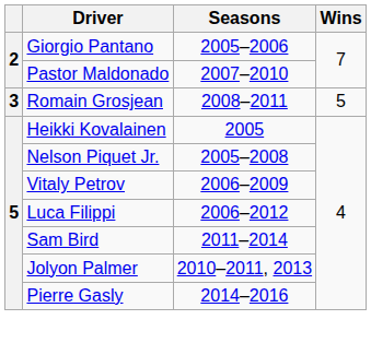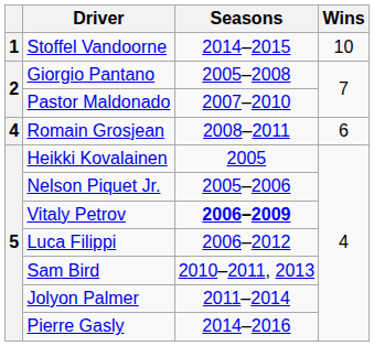 <table class="wikitable" style="text-align:center">
 <tr>
 <th></th>
 <th>Driver</th>
 <th>Seasons</th>
 <th>Wins</th>
 </tr>
 <tr>
+<th>1</th>
+<td align=left> <a href='#'>Stoffel Vandoorne</a></td>
+<td><a href='#'>2014</a>–<a href='#'>2015</a></td>
+<td>10</td>
+</tr>
+<tr>
 <th rowspan=2>2</th>
 <td align=left> <a href='#'>Giorgio Pantano</a></td>
-<td><a href='#'>2005</a>–<a href='#'>2006</a></td>
+<td><a href='#'>2005</a>–<a href='#'>2008</a></td>
 <td rowspan=2>7</td>
 </tr>
 <tr>
 <td align=left> <a href='#'>Pastor Maldonado</a></td>
 <td><a href='#'>2007</a>–<a href='#'>2010</a></td>
 </tr>
 <tr>
-<th>3</th>
+<th>4</th>
 <td align=left> <a href='#'>Romain Grosjean</a></td>
 <td><a href='#'>2008</a>–<a href='#'>2011</a></td>
-<td>5</td>
+<td>6</td>
 </tr>
 <tr>
 <th rowspan=7>5</th>
 <td align=left> <a href='#'>Heikki Kovalainen</a></td>
 <td><a href='#'>2005</a></td>
 <td rowspan=7>4</td>
 </tr>
 <tr>
 <td align=left> <a href='#'>Nelson Piquet Jr.</a></td>
-<td><a href='#'>2005</a>–<a href='#'>2008</a></td>
+<td><a href='#'>2005</a>–<a href='#'>2006</a></td>
 </tr>
 <tr>
 <td align=left> <a href='#'>Vitaly Petrov</a></td>
-<td><a href='#'>2006</a>–<a href='#'>2009</a></td>
+<td><strong><a href='#'>2006</a>–<a href='#'>2009</a></strong></td>
 </tr>
 <tr>
 <td align=left> <a href='#'>Luca Filippi</a></td>
 <td><a href='#'>2006</a>–<a href='#'>2012</a></td>
 </tr>
 <tr>
 <td align=left> <a href='#'>Sam Bird</a></td>
-<td><a href='#'>2011</a>–<a href='#'>2014</a></td>
+<td><a href='#'>2010</a>–<a href='#'>2011</a>, <a href='#'>2013</a></td>
 </tr>
 <tr>
 <td align=left> <a href='#'>Jolyon Palmer</a></td>
-<td><a href='#'>2010</a>–<a href='#'>2011</a>, <a href='#'>2013</a></td>
+<td><a href='#'>2011</a>–<a href='#'>2014</a></td>
 </tr>
 <tr>
 <td align=left> <a href='#'>Pierre Gasly</a></td>
 <td><a href='#'>2014</a>–<a href='#'>2016</a></td>
 </tr>
 </table>
